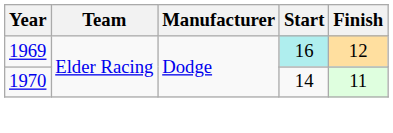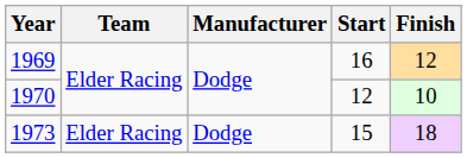 <table class="wikitable" style="font-size: 90%;">
 <tr>
 <th>Year</th>
 <th>Team</th>
 <th>Manufacturer</th>
 <th>Start</th>
 <th>Finish</th>
 </tr>
 <tr>
 <td><a href='#'>1969</a></td>
 <td rowspan=2><a href='#'>Elder Racing</a></td>
 <td rowspan=2><a href='#'>Dodge</a></td>
-<td align=center style="background: paleturquoise;">16</td>
+<td align=center>16</td>
 <td align=center style="background:#FFDF9F;">12</td>
 </tr>
 <tr>
 <td><a href='#'>1970</a></td>
-<td align=center>14</td>
-<td align=center style="background:#DFFFDF;">11</td>
+<td align=center>12</td>
+<td align=center style="background:#DFFFDF;">10</td>
+</tr>
+<tr>
+<td><a href='#'>1973</a></td>
+<td><a href='#'>Elder Racing</a></td>
+<td><a href='#'>Dodge</a></td>
+<td align=center>15</td>
+<td align=center style="background:#EFCFFF;">18</td>
 </tr>
 </table>
